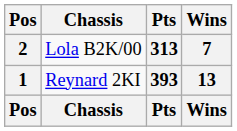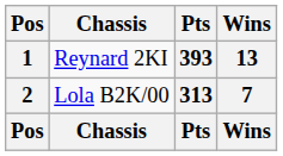 <table class="wikitable" style="font-size: 85%;; text-align:center;">
 <tr valign="top">
 <th valign="middle">Pos</th>
 <th valign="middle">Chassis</th>
 <th valign="middle">Pts</th>
 <th valign="middle">Wins</th>
 </tr>
 <tr>
+<th>1</th>
+<td align="left"> <a href='#'>Reynard</a> 2KI</td>
+<th>393</th>
+<th>13</th>
+</tr>
+<tr>
 <th>2</th>
 <td align="left"> <a href='#'>Lola</a> B2K/00</td>
 <th>313</th>
 <th>7</th>
-</tr>
-<tr>
-<th>1</th>
-<td align="left"> <a href='#'>Reynard</a> 2KI</td>
-<th>393</th>
-<th>13</th>
 </tr>
 <tr>
 <th valign="middle">Pos</th>
 <th valign="middle">Chassis</th>
 <th valign="middle">Pts</th>
 <th valign="middle">Wins</th>
 </tr>
 </table>
